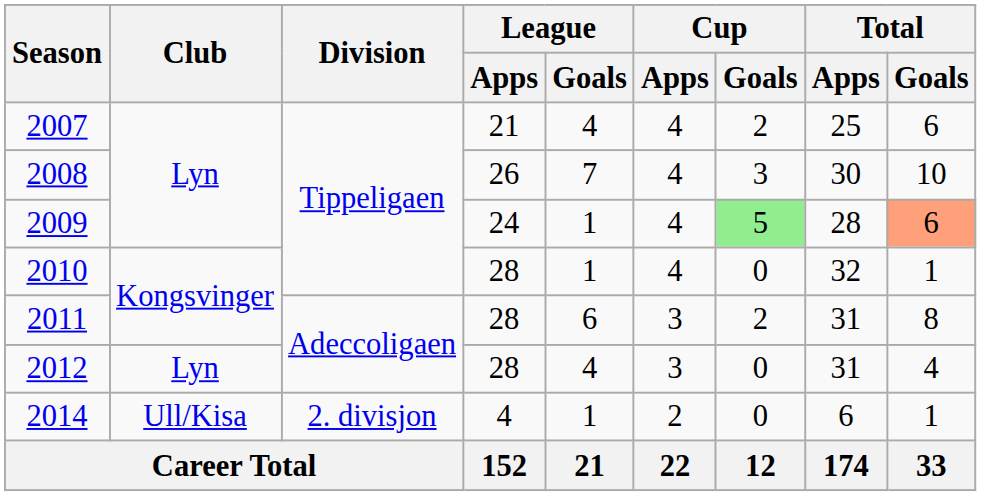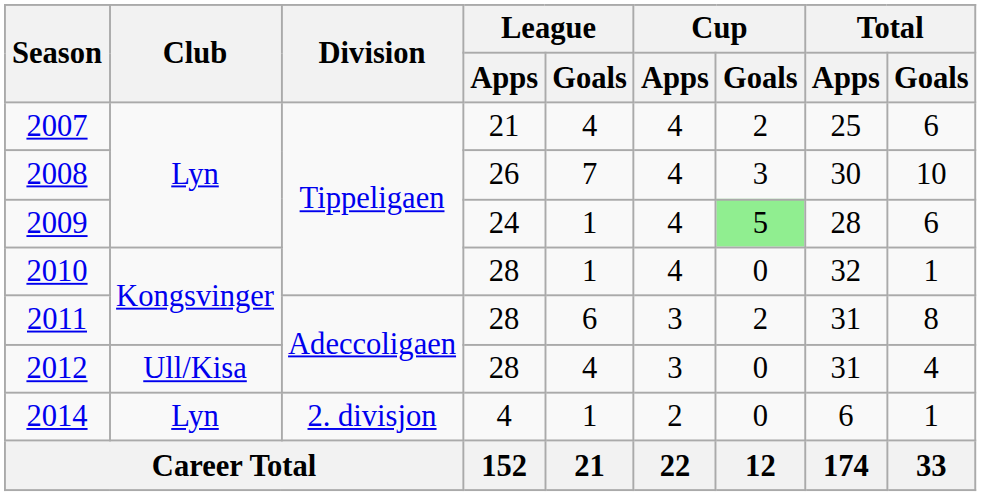 <table class="wikitable" style="text-align: center;">
 <tr>
 <th rowspan="2">Season</th>
 <th rowspan="2">Club</th>
 <th rowspan="2">Division</th>
 <th colspan="2">League</th>
 <th colspan="2">Cup</th>
 <th colspan="2">Total</th>
 </tr>
 <tr>
 <th>Apps</th>
 <th>Goals</th>
 <th>Apps</th>
 <th>Goals</th>
 <th>Apps</th>
 <th>Goals</th>
 </tr>
 <tr>
 <td><a href='#'>2007</a></td>
 <td rowspan="3" valign="center"><a href='#'>Lyn</a></td>
 <td rowspan="4" valign="center"><a href='#'>Tippeligaen</a></td>
 <td>21</td>
 <td>4</td>
 <td>4</td>
 <td>2</td>
 <td>25</td>
 <td>6</td>
 </tr>
 <tr>
 <td><a href='#'>2008</a></td>
 <td>26</td>
 <td>7</td>
 <td>4</td>
 <td>3</td>
 <td>30</td>
 <td>10</td>
 </tr>
 <tr>
 <td><a href='#'>2009</a></td>
 <td>24</td>
 <td>1</td>
 <td>4</td>
 <td style="background: lightgreen;">5</td>
 <td>28</td>
-<td style="background: lightsalmon;">6</td>
+<td>6</td>
 </tr>
 <tr>
 <td><a href='#'>2010</a></td>
 <td rowspan="2" valign="center"><a href='#'>Kongsvinger</a></td>
 <td>28</td>
 <td>1</td>
 <td>4</td>
 <td>0</td>
 <td>32</td>
 <td>1</td>
 </tr>
 <tr>
 <td><a href='#'>2011</a></td>
 <td rowspan="2" valign="center"><a href='#'>Adeccoligaen</a></td>
 <td>28</td>
 <td>6</td>
 <td>3</td>
 <td>2</td>
 <td>31</td>
 <td>8</td>
 </tr>
 <tr>
 <td><a href='#'>2012</a></td>
-<td rowspan="1" valign="center"><a href='#'>Lyn</a></td>
+<td rowspan="1" valign="center"><a href='#'>Ull/Kisa</a></td>
 <td>28</td>
 <td>4</td>
 <td>3</td>
 <td>0</td>
 <td>31</td>
 <td>4</td>
 </tr>
 <tr>
 <td><a href='#'>2014</a></td>
-<td rowspan="1" valign="center"><a href='#'>Ull/Kisa</a></td>
+<td rowspan="1" valign="center"><a href='#'>Lyn</a></td>
 <td rowspan="1" valign="center"><a href='#'>2. divisjon</a></td>
 <td>4</td>
 <td>1</td>
 <td>2</td>
 <td>0</td>
 <td>6</td>
 <td>1</td>
 </tr>
 <tr>
 <th colspan="3">Career Total</th>
 <th>152</th>
 <th>21</th>
 <th>22</th>
 <th>12</th>
 <th>174</th>
 <th>33</th>
 </tr>
 </table>
